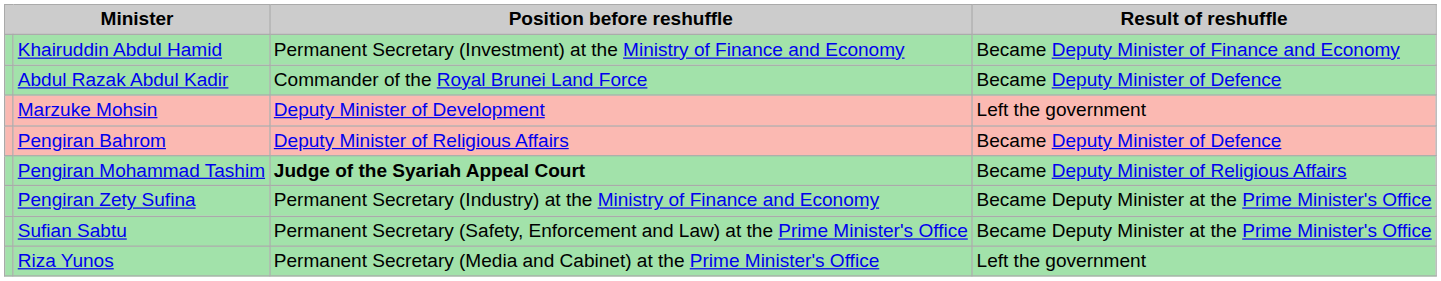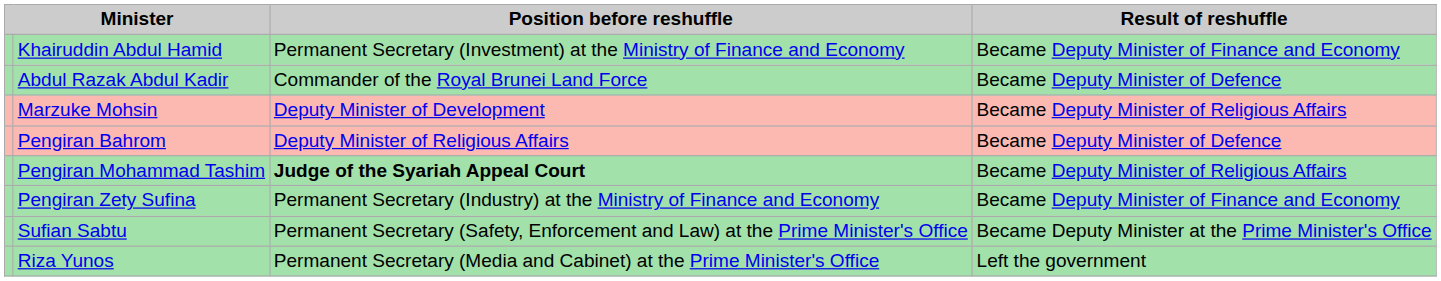 <table class="wikitable">
 <tr>
 <th scope="col" style="background:#ccc;" colspan=2>Minister</th>
 <th scope="col" style="background:#ccc;">Position before reshuffle</th>
 <th scope="col" style="background:#ccc;">Result of reshuffle</th>
 </tr>
 <tr style="background:#A2E2AA;" colspan="4" |>
 <td></td>
 <td><a href='#'>Khairuddin Abdul Hamid</a></td>
 <td>Permanent Secretary (Investment) at the <a href='#'>Ministry of Finance and Economy</a></td>
 <td>Became <a href='#'>Deputy Minister of Finance and Economy</a></td>
 </tr>
 <tr style="background:#A2E2AA;" colspan="4" |>
 <td></td>
 <td><a href='#'>Abdul Razak Abdul Kadir</a></td>
 <td>Commander of the <a href='#'>Royal Brunei Land Force</a></td>
 <td>Became <a href='#'>Deputy Minister of Defence</a></td>
 </tr>
 <tr style="background:#FBB9B2;" colspan="4" |>
 <td></td>
 <td><a href='#'>Marzuke Mohsin</a></td>
 <td><a href='#'>Deputy Minister of Development</a></td>
-<td>Left the government</td>
+<td>Became <a href='#'>Deputy Minister of Religious Affairs</a></td>
 </tr>
 <tr style="background:#FBB9B2;" colspan="4" |>
 <td></td>
 <td><a href='#'>Pengiran Bahrom</a></td>
 <td><a href='#'>Deputy Minister of Religious Affairs</a></td>
 <td>Became <a href='#'>Deputy Minister of Defence</a></td>
 </tr>
 <tr style="background:#A2E2AA;" colspan="4" |>
 <td></td>
 <td><a href='#'>Pengiran Mohammad Tashim</a></td>
 <td><strong>Judge of the Syariah Appeal Court</strong></td>
 <td>Became <a href='#'>Deputy Minister of Religious Affairs</a></td>
 </tr>
 <tr style="background:#A2E2AA;" colspan="4" |>
 <td></td>
 <td><a href='#'>Pengiran Zety Sufina</a></td>
 <td>Permanent Secretary (Industry) at the <a href='#'>Ministry of Finance and Economy</a></td>
-<td>Became Deputy Minister at the <a href='#'>Prime Minister's Office</a></td>
+<td>Became <a href='#'>Deputy Minister of Finance and Economy</a></td>
 </tr>
 <tr style="background:#A2E2AA;" colspan="4" |>
 <td></td>
 <td><a href='#'>Sufian Sabtu</a></td>
 <td>Permanent Secretary (Safety, Enforcement and Law) at the <a href='#'>Prime Minister's Office</a></td>
 <td>Became Deputy Minister at the <a href='#'>Prime Minister's Office</a></td>
 </tr>
 <tr style="background:#A2E2AA;" colspan="4" |>
 <td></td>
 <td><a href='#'>Riza Yunos</a></td>
 <td>Permanent Secretary (Media and Cabinet) at the <a href='#'>Prime Minister's Office</a></td>
 <td>Left the government</td>
 </tr>
 </table>
